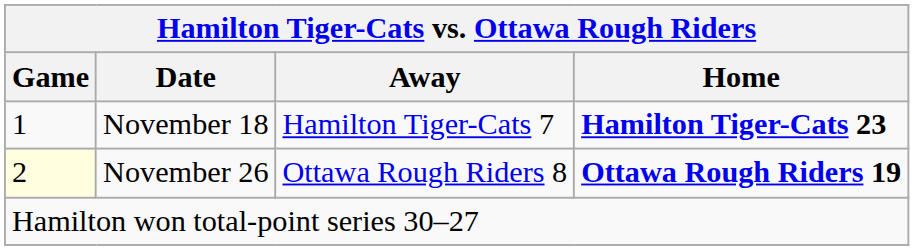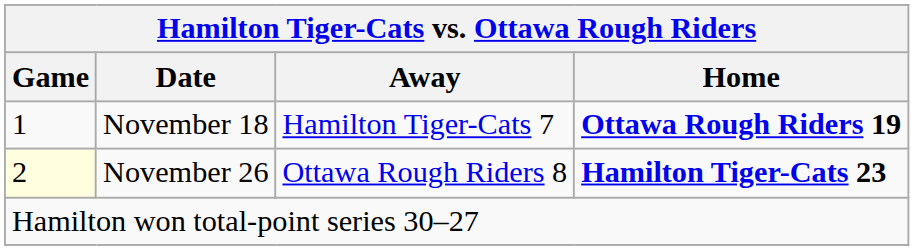 <table class="wikitable">
 <tr>
 <th colspan="4"><a href='#'>Hamilton Tiger-Cats</a> vs. <a href='#'>Ottawa Rough Riders</a></th>
 </tr>
 <tr>
 <th>Game</th>
 <th>Date</th>
 <th>Away</th>
 <th>Home</th>
 </tr>
 <tr>
 <td>1</td>
 <td>November 18</td>
 <td><a href='#'>Hamilton Tiger-Cats</a> 7</td>
-<td><strong><a href='#'>Hamilton Tiger-Cats</a> 23</strong></td>
+<td><strong><a href='#'>Ottawa Rough Riders</a> 19</strong></td>
 </tr>
 <tr>
 <td style="background: lightyellow;">2</td>
 <td>November 26</td>
 <td><a href='#'>Ottawa Rough Riders</a> 8</td>
-<td><strong><a href='#'>Ottawa Rough Riders</a> 19</strong></td>
+<td><strong><a href='#'>Hamilton Tiger-Cats</a> 23</strong></td>
 </tr>
 <tr>
 <td colspan="4">Hamilton won total-point series 30–27</td>
 </tr>
 </table>
